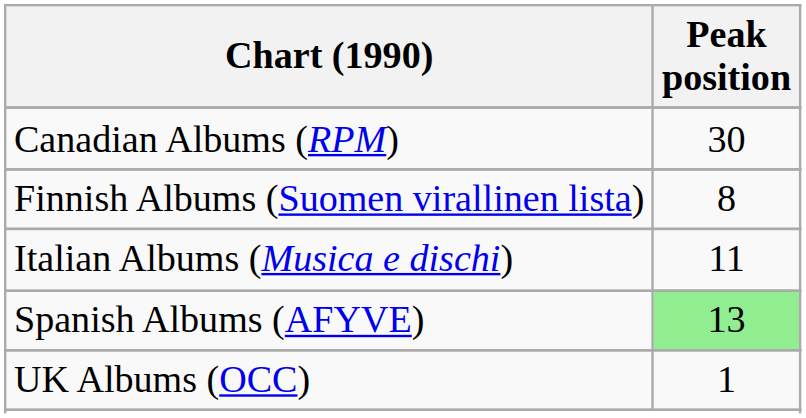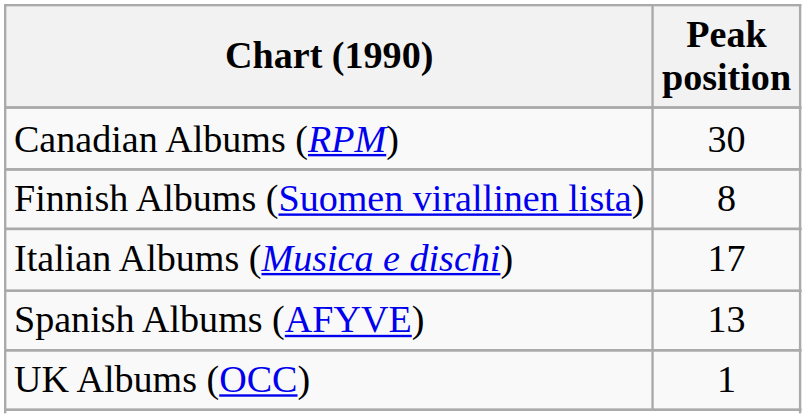 <table class="wikitable plainrowheaders sortable" border="1">
 <tr>
 <th scope="col">Chart (1990)</th>
 <th scope="col">Peak<br>position</th>
 </tr>
 <tr>
 </tr>
 <tr>
 </tr>
 <tr>
 <td>Canadian Albums (<em><a href='#'>RPM</a></em>)</td>
 <td style="text-align:center;">30</td>
 </tr>
 <tr>
 </tr>
 <tr>
 <td>Finnish Albums (<a href='#'>Suomen virallinen lista</a>)</td>
 <td align="center">8</td>
 </tr>
 <tr>
 </tr>
 <tr>
 </tr>
 <tr>
 <td>Italian Albums (<em><a href='#'>Musica e dischi</a></em>)</td>
-<td style="text-align:center;">11</td>
+<td style="text-align:center;">17</td>
 </tr>
 <tr>
 </tr>
 <tr>
 <td>Spanish Albums (<a href='#'>AFYVE</a>)</td>
-<td align="center" style="background: lightgreen;">13</td>
+<td align="center">13</td>
 </tr>
 <tr>
 </tr>
 <tr>
 </tr>
 <tr>
 <td>UK Albums (<a href='#'>OCC</a>)</td>
 <td align="center">1</td>
 </tr>
 <tr>
 </tr>
 <tr>
 </tr>
 </table>
